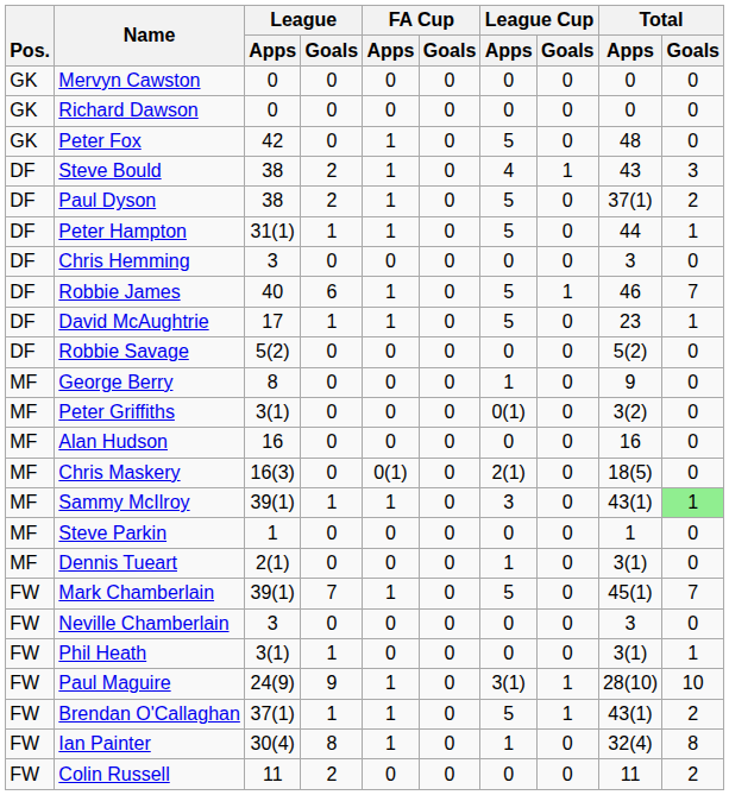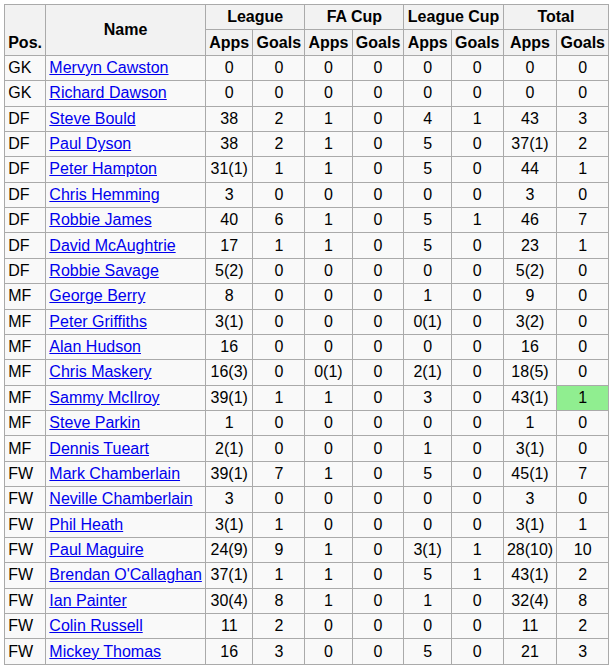 <table class="wikitable" style="text-align:center">
 <tr>
 <th rowspan="2" valign="bottom">Pos.</th>
 <th rowspan="2">Name</th>
 <th colspan="2" width="85">League</th>
 <th colspan="2" width="85">FA Cup</th>
 <th colspan="2" width="85">League Cup</th>
 <th colspan="2" width="85">Total</th>
 </tr>
 <tr>
 <th>Apps</th>
 <th>Goals</th>
 <th>Apps</th>
 <th>Goals</th>
 <th>Apps</th>
 <th>Goals</th>
 <th>Apps</th>
 <th>Goals</th>
 </tr>
 <tr>
 <td align="left">GK</td>
 <td align="left"> <a href='#'>Mervyn Cawston</a></td>
 <td>0</td>
 <td>0</td>
 <td>0</td>
 <td>0</td>
 <td>0</td>
 <td>0</td>
 <td>0</td>
 <td>0</td>
 </tr>
 <tr>
 <td align="left">GK</td>
 <td align="left"> <a href='#'>Richard Dawson</a></td>
 <td>0</td>
 <td>0</td>
 <td>0</td>
 <td>0</td>
 <td>0</td>
 <td>0</td>
 <td>0</td>
-<td>0</td>
-</tr>
-<tr>
-<td align="left">GK</td>
-<td align="left"> <a href='#'>Peter Fox</a></td>
-<td>42</td>
-<td>0</td>
-<td>1</td>
-<td>0</td>
-<td>5</td>
-<td>0</td>
-<td>48</td>
 <td>0</td>
 </tr>
 <tr>
 <td align="left">DF</td>
 <td align="left"> <a href='#'>Steve Bould</a></td>
 <td>38</td>
 <td>2</td>
 <td>1</td>
 <td>0</td>
 <td>4</td>
 <td>1</td>
 <td>43</td>
 <td>3</td>
 </tr>
 <tr>
 <td align="left">DF</td>
 <td align="left"> <a href='#'>Paul Dyson</a></td>
 <td>38</td>
 <td>2</td>
 <td>1</td>
 <td>0</td>
 <td>5</td>
 <td>0</td>
 <td>37(1)</td>
 <td>2</td>
 </tr>
 <tr>
 <td align="left">DF</td>
 <td align="left"> <a href='#'>Peter Hampton</a></td>
 <td>31(1)</td>
 <td>1</td>
 <td>1</td>
 <td>0</td>
 <td>5</td>
 <td>0</td>
 <td>44</td>
 <td>1</td>
 </tr>
 <tr>
 <td align="left">DF</td>
 <td align="left"> <a href='#'>Chris Hemming</a></td>
 <td>3</td>
 <td>0</td>
 <td>0</td>
 <td>0</td>
 <td>0</td>
 <td>0</td>
 <td>3</td>
 <td>0</td>
 </tr>
 <tr>
 <td align="left">DF</td>
 <td align="left"> <a href='#'>Robbie James</a></td>
 <td>40</td>
 <td>6</td>
 <td>1</td>
 <td>0</td>
 <td>5</td>
 <td>1</td>
 <td>46</td>
 <td>7</td>
 </tr>
 <tr>
 <td align="left">DF</td>
 <td align="left"> <a href='#'>David McAughtrie</a></td>
 <td>17</td>
 <td>1</td>
 <td>1</td>
 <td>0</td>
 <td>5</td>
 <td>0</td>
 <td>23</td>
 <td>1</td>
 </tr>
 <tr>
 <td align="left">DF</td>
 <td align="left"> <a href='#'>Robbie Savage</a></td>
 <td>5(2)</td>
 <td>0</td>
 <td>0</td>
 <td>0</td>
 <td>0</td>
 <td>0</td>
 <td>5(2)</td>
 <td>0</td>
 </tr>
 <tr>
 <td align="left">MF</td>
 <td align="left"> <a href='#'>George Berry</a></td>
 <td>8</td>
 <td>0</td>
 <td>0</td>
 <td>0</td>
 <td>1</td>
 <td>0</td>
 <td>9</td>
 <td>0</td>
 </tr>
 <tr>
 <td align="left">MF</td>
 <td align="left"> <a href='#'>Peter Griffiths</a></td>
 <td>3(1)</td>
 <td>0</td>
 <td>0</td>
 <td>0</td>
 <td>0(1)</td>
 <td>0</td>
 <td>3(2)</td>
 <td>0</td>
 </tr>
 <tr>
 <td align="left">MF</td>
 <td align="left"> <a href='#'>Alan Hudson</a></td>
 <td>16</td>
 <td>0</td>
 <td>0</td>
 <td>0</td>
 <td>0</td>
 <td>0</td>
 <td>16</td>
 <td>0</td>
 </tr>
 <tr>
 <td align="left">MF</td>
 <td align="left"> <a href='#'>Chris Maskery</a></td>
 <td>16(3)</td>
 <td>0</td>
 <td>0(1)</td>
 <td>0</td>
 <td>2(1)</td>
 <td>0</td>
 <td>18(5)</td>
 <td>0</td>
 </tr>
 <tr>
 <td align="left">MF</td>
 <td align="left"> <a href='#'>Sammy McIlroy</a></td>
 <td>39(1)</td>
 <td>1</td>
 <td>1</td>
 <td>0</td>
 <td>3</td>
 <td>0</td>
 <td>43(1)</td>
 <td style="background: lightgreen;">1</td>
 </tr>
 <tr>
 <td align="left">MF</td>
 <td align="left"> <a href='#'>Steve Parkin</a></td>
 <td>1</td>
 <td>0</td>
 <td>0</td>
 <td>0</td>
 <td>0</td>
 <td>0</td>
 <td>1</td>
 <td>0</td>
 </tr>
 <tr>
 <td align="left">MF</td>
 <td align="left"> <a href='#'>Dennis Tueart</a></td>
 <td>2(1)</td>
 <td>0</td>
 <td>0</td>
 <td>0</td>
 <td>1</td>
 <td>0</td>
 <td>3(1)</td>
 <td>0</td>
 </tr>
 <tr>
 <td align="left">FW</td>
 <td align="left"> <a href='#'>Mark Chamberlain</a></td>
 <td>39(1)</td>
 <td>7</td>
 <td>1</td>
 <td>0</td>
 <td>5</td>
 <td>0</td>
 <td>45(1)</td>
 <td>7</td>
 </tr>
 <tr>
 <td align="left">FW</td>
 <td align="left"> <a href='#'>Neville Chamberlain</a></td>
 <td>3</td>
 <td>0</td>
 <td>0</td>
 <td>0</td>
 <td>0</td>
 <td>0</td>
 <td>3</td>
 <td>0</td>
 </tr>
 <tr>
 <td align="left">FW</td>
 <td align="left"> <a href='#'>Phil Heath</a></td>
 <td>3(1)</td>
 <td>1</td>
 <td>0</td>
 <td>0</td>
 <td>0</td>
 <td>0</td>
 <td>3(1)</td>
 <td>1</td>
 </tr>
 <tr>
 <td align="left">FW</td>
 <td align="left"> <a href='#'>Paul Maguire</a></td>
 <td>24(9)</td>
 <td>9</td>
 <td>1</td>
 <td>0</td>
 <td>3(1)</td>
 <td>1</td>
 <td>28(10)</td>
 <td>10</td>
 </tr>
 <tr>
 <td align="left">FW</td>
 <td align="left"> <a href='#'>Brendan O'Callaghan</a></td>
 <td>37(1)</td>
 <td>1</td>
 <td>1</td>
 <td>0</td>
 <td>5</td>
 <td>1</td>
 <td>43(1)</td>
 <td>2</td>
 </tr>
 <tr>
 <td align="left">FW</td>
 <td align="left"> <a href='#'>Ian Painter</a></td>
 <td>30(4)</td>
 <td>8</td>
 <td>1</td>
 <td>0</td>
 <td>1</td>
 <td>0</td>
 <td>32(4)</td>
 <td>8</td>
 </tr>
 <tr>
 <td align="left">FW</td>
 <td align="left"> <a href='#'>Colin Russell</a></td>
 <td>11</td>
 <td>2</td>
 <td>0</td>
 <td>0</td>
 <td>0</td>
 <td>0</td>
 <td>11</td>
 <td>2</td>
 </tr>
+<tr>
+<td align="left">FW</td>
+<td align="left"> <a href='#'>Mickey Thomas</a></td>
+<td>16</td>
+<td>3</td>
+<td>0</td>
+<td>0</td>
+<td>5</td>
+<td>0</td>
+<td>21</td>
+<td>3</td>
+</tr>
 </table>
